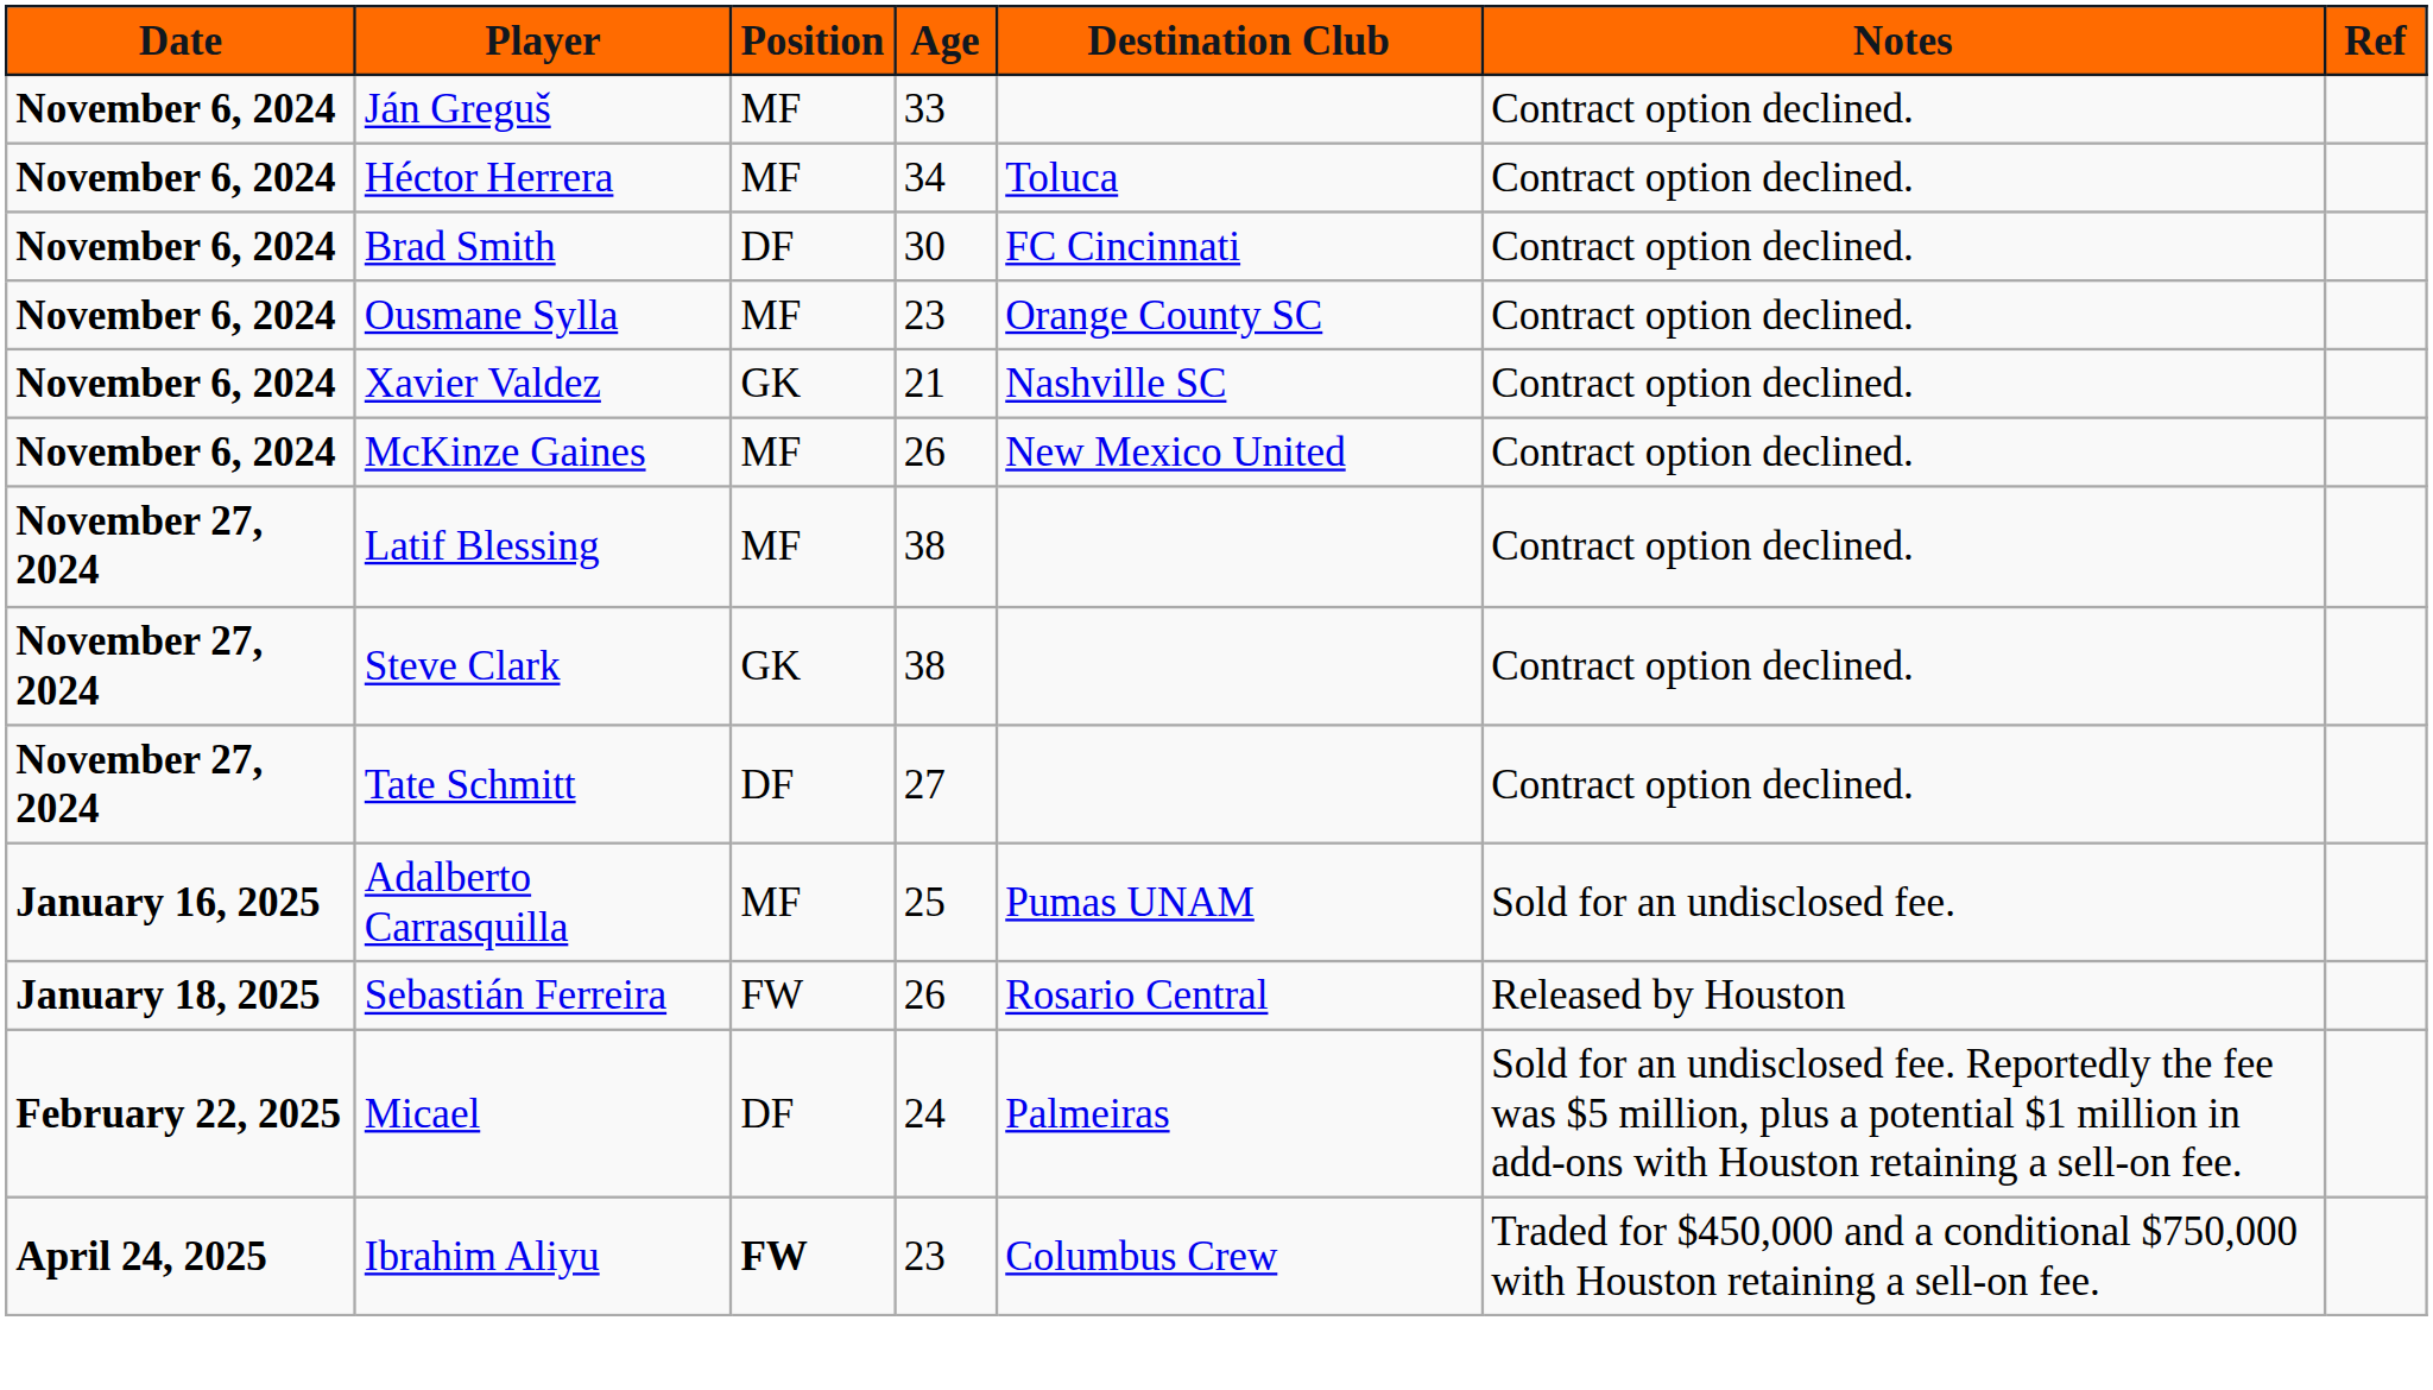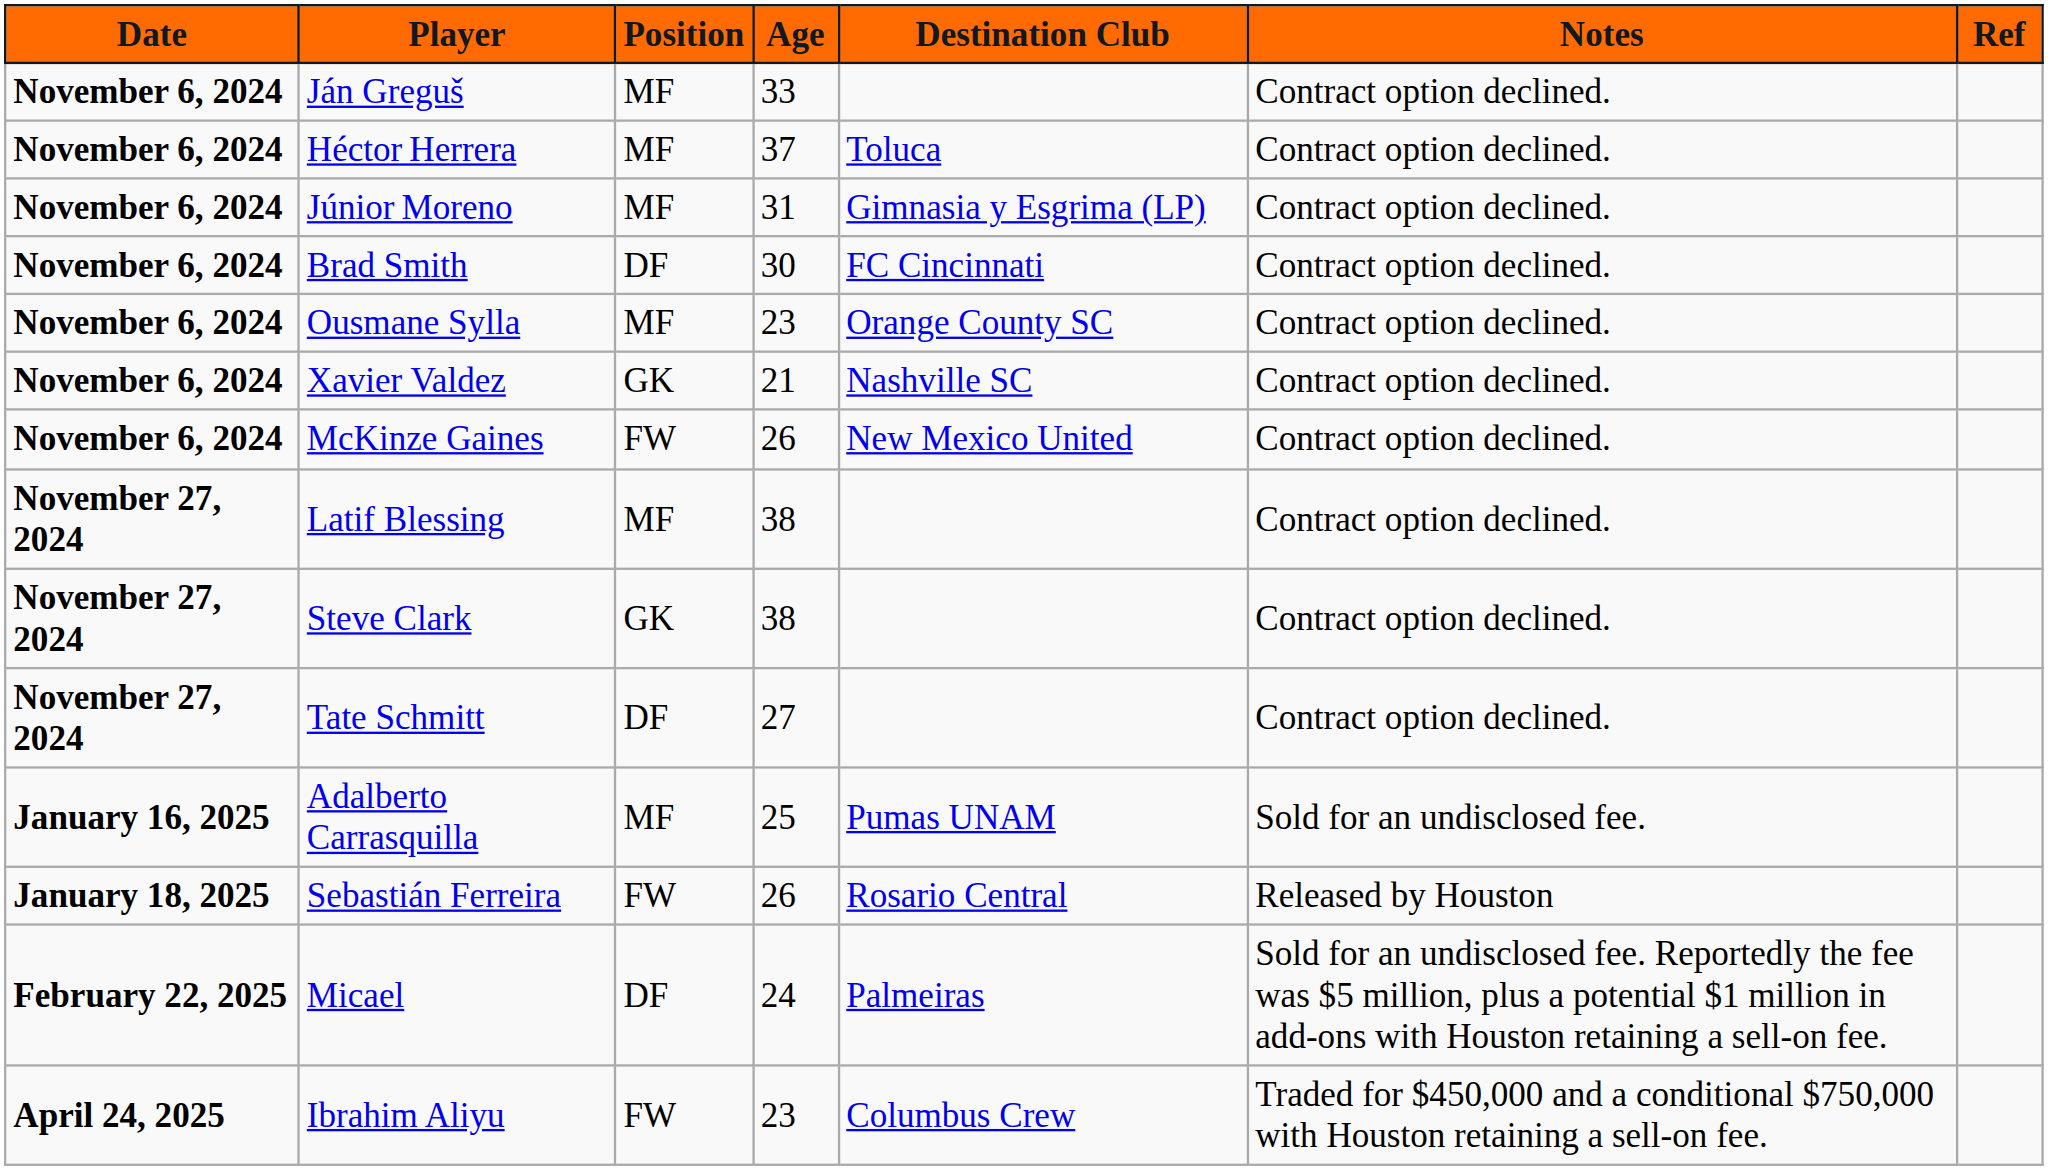 <table class="wikitable" style="text-align:left; font-size:95%;">
 <tr>
 <th style="background:#FF6B00; color:#101820; border:1px solid #101820; width:120px;">Date</th>
 <th style="background:#FF6B00; color:#101820; border:1px solid #101820; width:130px;">Player</th>
 <th style="background:#FF6B00; color:#101820; border:1px solid #101820; width:50px;">Position</th>
 <th style="background:#FF6B00; color:#101820; border:1px solid #101820; width:30px;">Age</th>
 <th style="background:#FF6B00; color:#101820; border:1px solid #101820; width:170px;">Destination Club</th>
 <th style="background:#FF6B00; color:#101820; border:1px solid #101820; width:300px;">Notes</th>
 <th style="background:#FF6B00; color:#101820; border:1px solid #101820; width:30px;">Ref</th>
 </tr>
 <tr>
 <td><strong>November 6, 2024</strong></td>
 <td> <a href='#'>Ján Greguš</a></td>
 <td>MF</td>
 <td>33</td>
 <td></td>
 <td>Contract option declined.</td>
 <td></td>
 </tr>
 <tr>
 <td><strong>November 6, 2024</strong></td>
 <td> <a href='#'>Héctor Herrera</a></td>
 <td>MF</td>
-<td>34</td>
+<td>37</td>
 <td> <a href='#'>Toluca</a></td>
+<td>Contract option declined.</td>
+<td></td>
+</tr>
+<tr>
+<td><strong>November 6, 2024</strong></td>
+<td> <a href='#'>Júnior Moreno</a></td>
+<td>MF</td>
+<td>31</td>
+<td> <a href='#'>Gimnasia y Esgrima (LP)</a></td>
 <td>Contract option declined.</td>
 <td></td>
 </tr>
 <tr>
 <td><strong>November 6, 2024</strong></td>
 <td> <a href='#'>Brad Smith</a></td>
 <td>DF</td>
 <td>30</td>
 <td> <a href='#'>FC Cincinnati</a></td>
 <td>Contract option declined.</td>
 <td></td>
 </tr>
 <tr>
 <td><strong>November 6, 2024</strong></td>
 <td> <a href='#'>Ousmane Sylla</a></td>
 <td>MF</td>
 <td>23</td>
 <td> <a href='#'>Orange County SC</a></td>
 <td>Contract option declined.</td>
 <td></td>
 </tr>
 <tr>
 <td><strong>November 6, 2024</strong></td>
 <td> <a href='#'>Xavier Valdez</a></td>
 <td>GK</td>
 <td>21</td>
 <td> <a href='#'>Nashville SC</a></td>
 <td>Contract option declined.</td>
 <td></td>
 </tr>
 <tr>
 <td><strong>November 6, 2024</strong></td>
 <td> <a href='#'>McKinze Gaines</a></td>
-<td>MF</td>
+<td>FW</td>
 <td>26</td>
 <td> <a href='#'>New Mexico United</a></td>
 <td>Contract option declined.</td>
 <td></td>
 </tr>
 <tr>
 <td><strong>November 27, 2024</strong></td>
 <td> <a href='#'>Latif Blessing</a></td>
 <td>MF</td>
 <td>38</td>
 <td></td>
 <td>Contract option declined.</td>
 <td></td>
 </tr>
 <tr>
 <td><strong>November 27, 2024</strong></td>
 <td> <a href='#'>Steve Clark</a></td>
 <td>GK</td>
 <td>38</td>
 <td></td>
 <td>Contract option declined.</td>
 <td></td>
 </tr>
 <tr>
 <td><strong>November 27, 2024</strong></td>
 <td> <a href='#'>Tate Schmitt</a></td>
 <td>DF</td>
 <td>27</td>
 <td></td>
 <td>Contract option declined.</td>
 <td></td>
 </tr>
 <tr>
 <td><strong>January 16, 2025</strong></td>
 <td> <a href='#'>Adalberto Carrasquilla</a></td>
 <td>MF</td>
 <td>25</td>
 <td> <a href='#'>Pumas UNAM</a></td>
 <td>Sold for an undisclosed fee.</td>
 <td></td>
 </tr>
 <tr>
 <td><strong>January 18, 2025</strong></td>
 <td> <a href='#'>Sebastián Ferreira</a></td>
 <td>FW</td>
 <td>26</td>
 <td> <a href='#'>Rosario Central</a></td>
 <td>Released by Houston</td>
 <td></td>
 </tr>
 <tr>
 <td><strong>February 22, 2025</strong></td>
 <td> <a href='#'>Micael</a></td>
 <td>DF</td>
 <td>24</td>
 <td> <a href='#'>Palmeiras</a></td>
 <td>Sold for an undisclosed fee.  Reportedly the fee was $5 million, plus a potential $1 million in add-ons with Houston retaining a sell-on fee.</td>
 <td></td>
 </tr>
 <tr>
 <td><strong>April 24, 2025</strong></td>
 <td> <a href='#'>Ibrahim Aliyu</a></td>
-<td><strong>FW</strong></td>
+<td>FW</td>
 <td>23</td>
 <td> <a href='#'>Columbus Crew</a></td>
 <td>Traded for $450,000 and a conditional $750,000 with Houston retaining a sell-on fee.</td>
 <td></td>
 </tr>
 </table>
